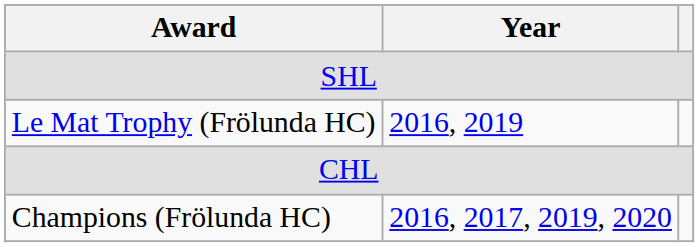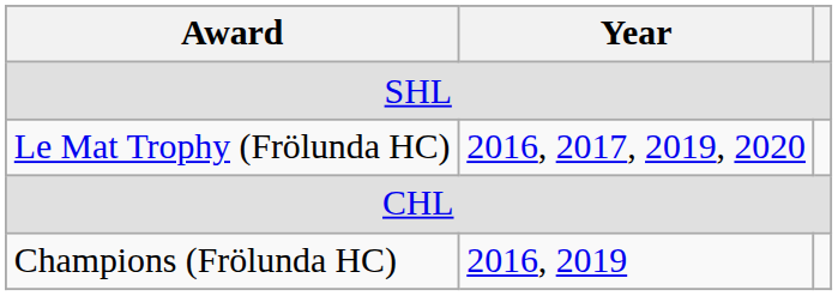 <table class="wikitable">
 <tr>
 <th>Award</th>
 <th>Year</th>
 <th></th>
 </tr>
 <tr ALIGN="center" bgcolor="#e0e0e0">
 <td colspan="3"><a href='#'>SHL</a></td>
 </tr>
 <tr>
 <td><a href='#'>Le Mat Trophy</a> (Frölunda HC)</td>
-<td><a href='#'>2016</a>, <a href='#'>2019</a></td>
+<td><a href='#'>2016</a>, <a href='#'>2017</a>, <a href='#'>2019</a>, <a href='#'>2020</a></td>
 <td></td>
 </tr>
 <tr ALIGN="center" bgcolor="#e0e0e0">
 <td colspan="3"><a href='#'>CHL</a></td>
 </tr>
 <tr>
 <td>Champions (Frölunda HC)</td>
-<td><a href='#'>2016</a>, <a href='#'>2017</a>, <a href='#'>2019</a>, <a href='#'>2020</a></td>
+<td><a href='#'>2016</a>, <a href='#'>2019</a></td>
 <td></td>
 </tr>
 </table>
